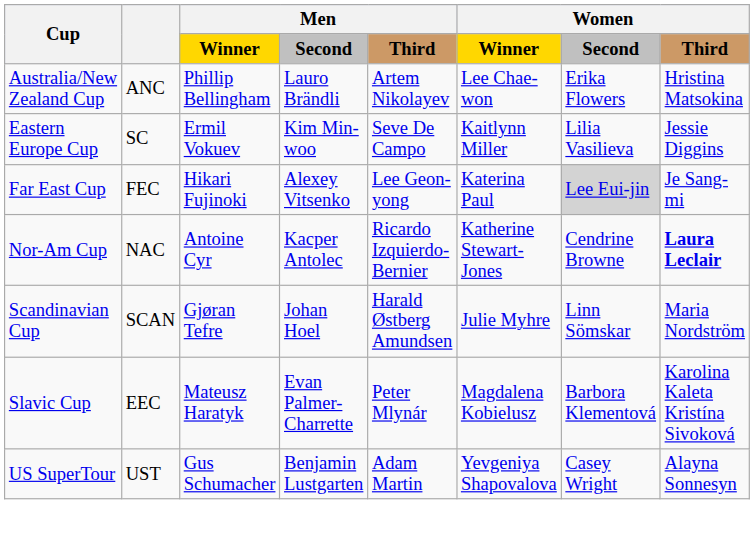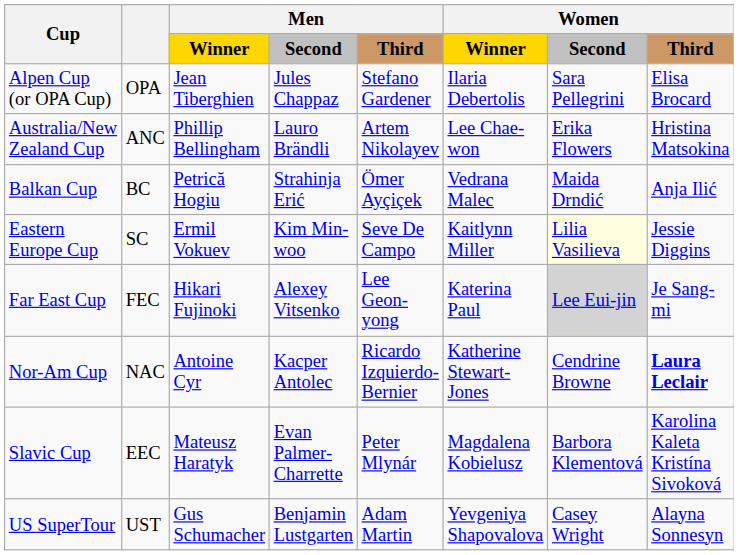 <table class="wikitable" style=" width:100%">
 <tr bgcolor="#CADAFA">
 <th class="hintergrundfarbe6" rowspan=2>Cup</th>
 <th class="hintergrundfarbe6" rowspan=2></th>
 <th class="hintergrundfarbe6" colspan=3>Men</th>
 <th class="hintergrundfarbe6" colspan=3>Women</th>
 </tr>
 <tr>
 <th style="width:14%; background:gold;">Winner</th>
 <th style="width:14%; background:silver;">Second</th>
 <th style="width:14%; background:#CC9966;">Third</th>
 <th style="width:14%; background:gold;">Winner</th>
 <th style="width:14%; background:silver;">Second</th>
 <th style="width:14%; background:#CC9966;">Third</th>
 </tr>
 <tr>
+<td><a href='#'>Alpen Cup</a><br>(or OPA Cup)</td>
+<td>OPA</td>
+<td> <a href='#'>Jean Tiberghien</a></td>
+<td> <a href='#'>Jules Chappaz</a></td>
+<td> <a href='#'>Stefano Gardener</a></td>
+<td> <a href='#'>Ilaria Debertolis</a></td>
+<td> <a href='#'>Sara Pellegrini</a></td>
+<td> <a href='#'>Elisa Brocard</a></td>
+</tr>
+<tr>
 <td><a href='#'>Australia/New Zealand Cup</a></td>
 <td>ANC</td>
 <td> <a href='#'>Phillip Bellingham</a></td>
 <td> <a href='#'>Lauro Brändli</a></td>
 <td> <a href='#'>Artem Nikolayev</a></td>
 <td> <a href='#'>Lee Chae-won</a></td>
 <td> <a href='#'>Erika Flowers</a></td>
 <td> <a href='#'>Hristina Matsokina</a></td>
 </tr>
 <tr>
+<td><a href='#'>Balkan Cup</a></td>
+<td>BC</td>
+<td> <a href='#'>Petrică Hogiu</a></td>
+<td> <a href='#'>Strahinja Erić</a></td>
+<td> <a href='#'>Ömer Ayçiçek</a></td>
+<td> <a href='#'>Vedrana Malec</a></td>
+<td> <a href='#'>Maida Drndić</a></td>
+<td> <a href='#'>Anja Ilić</a></td>
+</tr>
+<tr>
 <td><a href='#'>Eastern Europe Cup</a></td>
 <td>SC</td>
 <td> <a href='#'>Ermil Vokuev</a></td>
 <td> <a href='#'>Kim Min-woo</a></td>
 <td> <a href='#'>Seve De Campo</a></td>
 <td> <a href='#'>Kaitlynn Miller</a></td>
-<td> <a href='#'>Lilia Vasilieva</a></td>
+<td style="background: lightyellow;"> <a href='#'>Lilia Vasilieva</a></td>
 <td> <a href='#'>Jessie Diggins</a></td>
 </tr>
 <tr>
 <td><a href='#'>Far East Cup</a></td>
 <td>FEC</td>
 <td> <a href='#'>Hikari Fujinoki</a></td>
 <td> <a href='#'>Alexey Vitsenko</a></td>
 <td> <a href='#'>Lee Geon-yong</a></td>
 <td> <a href='#'>Katerina Paul</a></td>
 <td style="background: lightgrey;"> <a href='#'>Lee Eui-jin</a></td>
 <td> <a href='#'>Je Sang-mi</a></td>
 </tr>
 <tr>
 <td><a href='#'>Nor-Am Cup</a></td>
 <td>NAC</td>
 <td> <a href='#'>Antoine Cyr</a></td>
 <td> <a href='#'>Kacper Antolec</a></td>
 <td> <a href='#'>Ricardo Izquierdo-Bernier</a></td>
 <td> <a href='#'>Katherine Stewart-Jones</a></td>
 <td> <a href='#'>Cendrine Browne</a></td>
 <td><strong> <a href='#'>Laura Leclair</a></strong></td>
 </tr>
 <tr>
-<td><a href='#'>Scandinavian Cup</a></td>
-<td>SCAN</td>
-<td> <a href='#'>Gjøran Tefre</a></td>
-<td> <a href='#'>Johan Hoel</a></td>
-<td> <a href='#'>Harald Østberg Amundsen</a></td>
-<td> <a href='#'>Julie Myhre</a></td>
-<td> <a href='#'>Linn Sömskar</a></td>
-<td> <a href='#'>Maria Nordström</a></td>
-</tr>
-<tr>
 <td><a href='#'>Slavic Cup</a></td>
 <td>EEC</td>
 <td> <a href='#'>Mateusz Haratyk</a></td>
 <td> <a href='#'>Evan Palmer-Charrette</a></td>
 <td> <a href='#'>Peter Mlynár</a></td>
 <td> <a href='#'>Magdalena Kobielusz</a></td>
 <td> <a href='#'>Barbora Klementová</a></td>
 <td> <a href='#'>Karolina Kaleta</a><br> <a href='#'>Kristína Sivoková</a></td>
 </tr>
 <tr>
 <td><a href='#'>US SuperTour</a></td>
 <td>UST</td>
 <td> <a href='#'>Gus Schumacher</a></td>
 <td> <a href='#'>Benjamin Lustgarten</a></td>
 <td> <a href='#'>Adam Martin</a></td>
 <td> <a href='#'>Yevgeniya Shapovalova</a></td>
 <td> <a href='#'>Casey Wright</a></td>
 <td> <a href='#'>Alayna Sonnesyn</a></td>
 </tr>
 </table>
